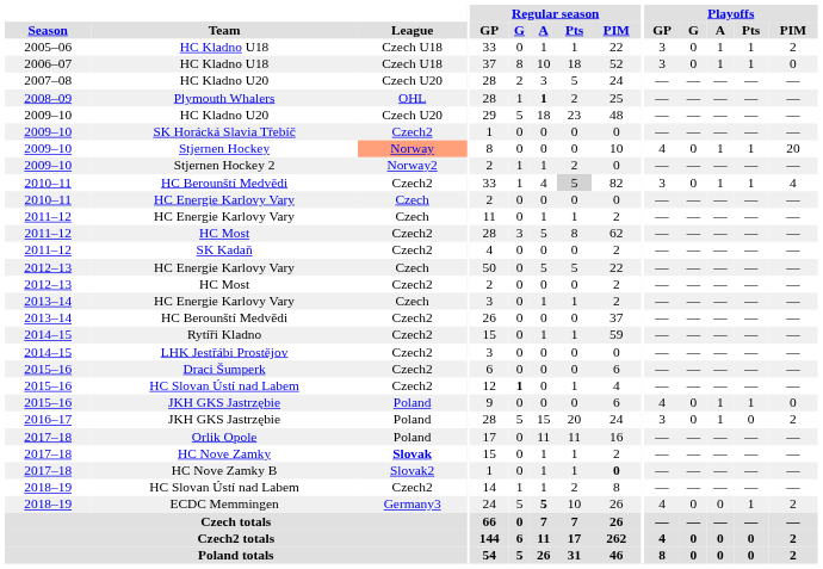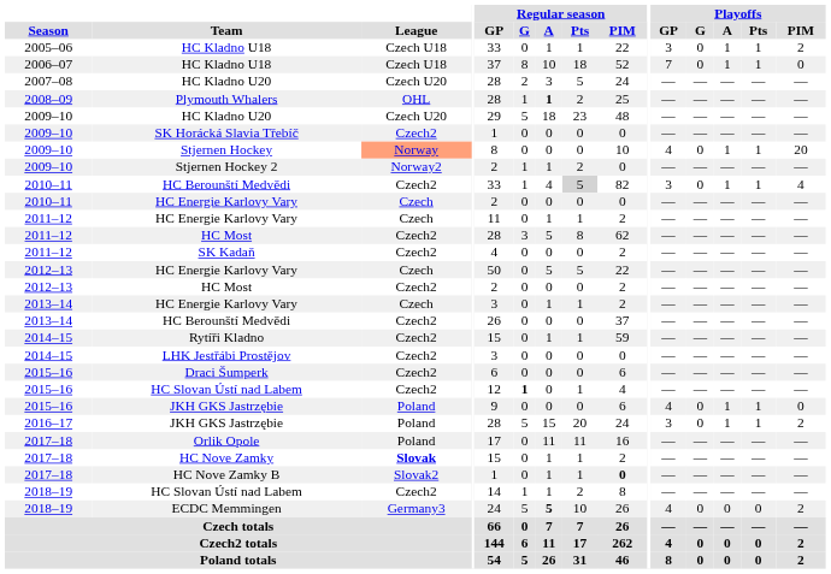 <table border="0" cellpadding="1" cellspacing="0" style="text-align:center; width:60em">
 <tr bgcolor="#e0e0e0">
 <th colspan="3" bgcolor="#ffffff"></th>
 <th rowspan="99" bgcolor="#ffffff"></th>
 <th colspan="5"><a href='#'>Regular season</a></th>
 <th rowspan="99" bgcolor="#ffffff"></th>
 <th colspan="5"><a href='#'>Playoffs</a></th>
 </tr>
 <tr bgcolor="#e0e0e0">
 <th><a href='#'>Season</a></th>
 <th>Team</th>
 <th>League</th>
 <th>GP</th>
 <th><a href='#'>G</a></th>
 <th><a href='#'>A</a></th>
 <th><a href='#'>Pts</a></th>
 <th><a href='#'>PIM</a></th>
 <th>GP</th>
 <th>G</th>
 <th>A</th>
 <th>Pts</th>
 <th>PIM</th>
 </tr>
 <tr>
 <td>2005–06</td>
 <td><a href='#'>HC Kladno</a> U18</td>
 <td>Czech U18</td>
 <td>33</td>
 <td>0</td>
 <td>1</td>
 <td>1</td>
 <td>22</td>
 <td>3</td>
 <td>0</td>
 <td>1</td>
 <td>1</td>
 <td>2</td>
 </tr>
 <tr bgcolor="#f0f0f0">
 <td>2006–07</td>
 <td>HC Kladno U18</td>
 <td>Czech U18</td>
 <td>37</td>
 <td>8</td>
 <td>10</td>
 <td>18</td>
 <td>52</td>
-<td>3</td>
+<td>7</td>
 <td>0</td>
 <td>1</td>
 <td>1</td>
 <td>0</td>
 </tr>
 <tr>
 <td>2007–08</td>
 <td>HC Kladno U20</td>
 <td>Czech U20</td>
 <td>28</td>
 <td>2</td>
 <td>3</td>
 <td>5</td>
 <td>24</td>
 <td>—</td>
 <td>—</td>
 <td>—</td>
 <td>—</td>
 <td>—</td>
 </tr>
 <tr bgcolor="#f0f0f0">
 <td><a href='#'>2008–09</a></td>
 <td><a href='#'>Plymouth Whalers</a></td>
 <td><a href='#'>OHL</a></td>
 <td>28</td>
 <td>1</td>
 <td><strong>1</strong></td>
 <td>2</td>
 <td>25</td>
 <td>—</td>
 <td>—</td>
 <td>—</td>
 <td>—</td>
 <td>—</td>
 </tr>
 <tr>
 <td>2009–10</td>
 <td>HC Kladno U20</td>
 <td>Czech U20</td>
 <td>29</td>
 <td>5</td>
 <td>18</td>
 <td>23</td>
 <td>48</td>
 <td>—</td>
 <td>—</td>
 <td>—</td>
 <td>—</td>
 <td>—</td>
 </tr>
 <tr bgcolor="#f0f0f0">
 <td><a href='#'>2009–10</a></td>
 <td><a href='#'>SK Horácká Slavia Třebíč</a></td>
 <td><a href='#'>Czech2</a></td>
 <td>1</td>
 <td>0</td>
 <td>0</td>
 <td>0</td>
 <td>0</td>
 <td>—</td>
 <td>—</td>
 <td>—</td>
 <td>—</td>
 <td>—</td>
 </tr>
 <tr>
 <td><a href='#'>2009–10</a></td>
 <td><a href='#'>Stjernen Hockey</a></td>
 <td style="background: lightsalmon;"><a href='#'>Norway</a></td>
 <td>8</td>
 <td>0</td>
 <td>0</td>
 <td>0</td>
 <td>10</td>
 <td>4</td>
 <td>0</td>
 <td>1</td>
 <td>1</td>
 <td>20</td>
 </tr>
 <tr bgcolor="#f0f0f0">
 <td><a href='#'>2009–10</a></td>
 <td>Stjernen Hockey 2</td>
 <td><a href='#'>Norway2</a></td>
 <td>2</td>
 <td>1</td>
 <td>1</td>
 <td>2</td>
 <td>0</td>
 <td>—</td>
 <td>—</td>
 <td>—</td>
 <td>—</td>
 <td>—</td>
 </tr>
 <tr>
 <td><a href='#'>2010–11</a></td>
 <td><a href='#'>HC Berounští Medvědi</a></td>
 <td>Czech2</td>
 <td>33</td>
 <td>1</td>
 <td>4</td>
 <td style="background: lightgrey;">5</td>
 <td>82</td>
 <td>3</td>
 <td>0</td>
 <td>1</td>
 <td>1</td>
 <td>4</td>
 </tr>
 <tr bgcolor="#f0f0f0">
 <td><a href='#'>2010–11</a></td>
 <td><a href='#'>HC Energie Karlovy Vary</a></td>
 <td><a href='#'>Czech</a></td>
 <td>2</td>
 <td>0</td>
 <td>0</td>
 <td>0</td>
 <td>0</td>
 <td>—</td>
 <td>—</td>
 <td>—</td>
 <td>—</td>
 <td>—</td>
 </tr>
 <tr>
 <td><a href='#'>2011–12</a></td>
 <td>HC Energie Karlovy Vary</td>
 <td>Czech</td>
 <td>11</td>
 <td>0</td>
 <td>1</td>
 <td>1</td>
 <td>2</td>
 <td>—</td>
 <td>—</td>
 <td>—</td>
 <td>—</td>
 <td>—</td>
 </tr>
 <tr bgcolor="#f0f0f0">
 <td><a href='#'>2011–12</a></td>
 <td><a href='#'>HC Most</a></td>
 <td>Czech2</td>
 <td>28</td>
 <td>3</td>
 <td>5</td>
 <td>8</td>
 <td>62</td>
 <td>—</td>
 <td>—</td>
 <td>—</td>
 <td>—</td>
 <td>—</td>
 </tr>
 <tr>
 <td><a href='#'>2011–12</a></td>
 <td><a href='#'>SK Kadaň</a></td>
 <td>Czech2</td>
 <td>4</td>
 <td>0</td>
 <td>0</td>
 <td>0</td>
 <td>2</td>
 <td>—</td>
 <td>—</td>
 <td>—</td>
 <td>—</td>
 <td>—</td>
 </tr>
 <tr bgcolor="#f0f0f0">
 <td><a href='#'>2012–13</a></td>
 <td>HC Energie Karlovy Vary</td>
 <td>Czech</td>
 <td>50</td>
 <td>0</td>
 <td>5</td>
 <td>5</td>
 <td>22</td>
 <td>—</td>
 <td>—</td>
 <td>—</td>
 <td>—</td>
 <td>—</td>
 </tr>
 <tr>
 <td><a href='#'>2012–13</a></td>
 <td>HC Most</td>
 <td>Czech2</td>
 <td>2</td>
 <td>0</td>
 <td>0</td>
 <td>0</td>
 <td>2</td>
 <td>—</td>
 <td>—</td>
 <td>—</td>
 <td>—</td>
 <td>—</td>
 </tr>
 <tr bgcolor="#f0f0f0">
 <td><a href='#'>2013–14</a></td>
 <td>HC Energie Karlovy Vary</td>
 <td>Czech</td>
 <td>3</td>
 <td>0</td>
 <td>1</td>
 <td>1</td>
 <td>2</td>
 <td>—</td>
 <td>—</td>
 <td>—</td>
 <td>—</td>
 <td>—</td>
 </tr>
 <tr>
 <td><a href='#'>2013–14</a></td>
 <td>HC Berounští Medvědi</td>
 <td>Czech2</td>
 <td>26</td>
 <td>0</td>
 <td>0</td>
 <td>0</td>
 <td>37</td>
 <td>—</td>
 <td>—</td>
 <td>—</td>
 <td>—</td>
 <td>—</td>
 </tr>
 <tr bgcolor="#f0f0f0">
 <td><a href='#'>2014–15</a></td>
 <td>Rytíři Kladno</td>
 <td>Czech2</td>
 <td>15</td>
 <td>0</td>
 <td>1</td>
 <td>1</td>
 <td>59</td>
 <td>—</td>
 <td>—</td>
 <td>—</td>
 <td>—</td>
 <td>—</td>
 </tr>
 <tr>
 <td><a href='#'>2014–15</a></td>
 <td><a href='#'>LHK Jestřábi Prostějov</a></td>
 <td>Czech2</td>
 <td>3</td>
 <td>0</td>
 <td>0</td>
 <td>0</td>
 <td>0</td>
 <td>—</td>
 <td>—</td>
 <td>—</td>
 <td>—</td>
 <td>—</td>
 </tr>
 <tr bgcolor="#f0f0f0">
 <td><a href='#'>2015–16</a></td>
 <td><a href='#'>Draci Šumperk</a></td>
 <td>Czech2</td>
 <td>6</td>
 <td>0</td>
 <td>0</td>
 <td>0</td>
 <td>6</td>
 <td>—</td>
 <td>—</td>
 <td>—</td>
 <td>—</td>
 <td>—</td>
 </tr>
 <tr>
 <td><a href='#'>2015–16</a></td>
 <td><a href='#'>HC Slovan Ústí nad Labem</a></td>
 <td>Czech2</td>
 <td>12</td>
 <td><strong>1</strong></td>
 <td>0</td>
 <td>1</td>
 <td>4</td>
 <td>—</td>
 <td>—</td>
 <td>—</td>
 <td>—</td>
 <td>—</td>
 </tr>
 <tr bgcolor="#f0f0f0">
 <td><a href='#'>2015–16</a></td>
 <td><a href='#'>JKH GKS Jastrzębie</a></td>
 <td><a href='#'>Poland</a></td>
 <td>9</td>
 <td>0</td>
 <td>0</td>
 <td>0</td>
 <td>6</td>
 <td>4</td>
 <td>0</td>
 <td>1</td>
 <td>1</td>
 <td>0</td>
 </tr>
 <tr>
 <td><a href='#'>2016–17</a></td>
 <td>JKH GKS Jastrzębie</td>
 <td>Poland</td>
 <td>28</td>
 <td>5</td>
 <td>15</td>
 <td>20</td>
 <td>24</td>
 <td>3</td>
 <td>0</td>
 <td>1</td>
-<td>0</td>
+<td>1</td>
 <td>2</td>
 </tr>
 <tr bgcolor="#f0f0f0">
 <td><a href='#'>2017–18</a></td>
 <td><a href='#'>Orlik Opole</a></td>
 <td>Poland</td>
 <td>17</td>
 <td>0</td>
 <td>11</td>
 <td>11</td>
 <td>16</td>
 <td>—</td>
 <td>—</td>
 <td>—</td>
 <td>—</td>
 <td>—</td>
 </tr>
 <tr>
 <td><a href='#'>2017–18</a></td>
 <td><a href='#'>HC Nove Zamky</a></td>
 <td><strong><a href='#'>Slovak</a></strong></td>
 <td>15</td>
 <td>0</td>
 <td>1</td>
 <td>1</td>
 <td>2</td>
 <td>—</td>
 <td>—</td>
 <td>—</td>
 <td>—</td>
 <td>—</td>
 </tr>
 <tr bgcolor="#f0f0f0">
 <td><a href='#'>2017–18</a></td>
 <td>HC Nove Zamky B</td>
 <td><a href='#'>Slovak2</a></td>
 <td>1</td>
 <td>0</td>
 <td>1</td>
 <td>1</td>
 <td><strong>0</strong></td>
 <td>—</td>
 <td>—</td>
 <td>—</td>
 <td>—</td>
 <td>—</td>
 </tr>
 <tr>
 <td><a href='#'>2018–19</a></td>
 <td>HC Slovan Ústí nad Labem</td>
 <td>Czech2</td>
 <td>14</td>
 <td>1</td>
 <td>1</td>
 <td>2</td>
 <td>8</td>
 <td>—</td>
 <td>—</td>
 <td>—</td>
 <td>—</td>
 <td>—</td>
 </tr>
 <tr bgcolor="#f0f0f0">
 <td><a href='#'>2018–19</a></td>
 <td>ECDC Memmingen</td>
 <td><a href='#'>Germany3</a></td>
 <td>24</td>
 <td>5</td>
 <td><strong>5</strong></td>
 <td>10</td>
 <td>26</td>
 <td>4</td>
 <td>0</td>
 <td>0</td>
-<td>1</td>
+<td>0</td>
 <td>2</td>
 </tr>
 <tr>
 </tr>
 <tr ALIGN="center" bgcolor="#e0e0e0">
 <th colspan="3">Czech totals</th>
 <th ALIGN="center">66</th>
 <th ALIGN="center">0</th>
 <th ALIGN="center">7</th>
 <th ALIGN="center">7</th>
 <th ALIGN="center">26</th>
 <th ALIGN="center">—</th>
 <th ALIGN="center">—</th>
 <th ALIGN="center">—</th>
 <th ALIGN="center">—</th>
 <th ALIGN="center">—</th>
 </tr>
 <tr>
 </tr>
 <tr ALIGN="center" bgcolor="#e0e0e0">
 <th colspan="3">Czech2 totals</th>
 <th ALIGN="center">144</th>
 <th ALIGN="center">6</th>
 <th ALIGN="center">11</th>
 <th ALIGN="center">17</th>
 <th ALIGN="center">262</th>
 <th ALIGN="center">4</th>
 <th ALIGN="center">0</th>
 <th ALIGN="center">0</th>
 <th ALIGN="center">0</th>
 <th ALIGN="center">2</th>
 </tr>
 <tr>
 </tr>
 <tr ALIGN="center" bgcolor="#e0e0e0">
 <th colspan="3">Poland totals</th>
 <th ALIGN="center">54</th>
 <th ALIGN="center">5</th>
 <th ALIGN="center">26</th>
 <th ALIGN="center">31</th>
 <th ALIGN="center">46</th>
 <th ALIGN="center">8</th>
 <th ALIGN="center">0</th>
 <th ALIGN="center">0</th>
 <th ALIGN="center">0</th>
 <th ALIGN="center">2</th>
 </tr>
 </table>
